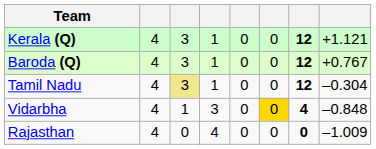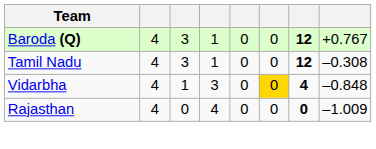 <table class="wikitable" style="text-align:center">
 <tr>
 <th style="width:140px;">Team</th>
 <th style="width:25px;"></th>
 <th style="width:25px;"></th>
 <th style="width:25px;"></th>
 <th style="width:25px;"></th>
 <th style="width:25px;"></th>
 <th style="width:25px;"></th>
 <th style="width:40px;"></th>
-</tr>
-<tr style="background:#cfc;">
-<td style="text-align:left"><a href='#'>Kerala</a> <strong>(Q)</strong></td>
-<td>4</td>
-<td>3</td>
-<td>1</td>
-<td>0</td>
-<td>0</td>
-<td><strong>12</strong></td>
-<td>+1.121</td>
 </tr>
 <tr style="background:#dfc;">
 <td style="text-align:left"><a href='#'>Baroda</a> <strong>(Q)</strong></td>
 <td>4</td>
 <td>3</td>
 <td>1</td>
 <td>0</td>
 <td>0</td>
 <td><strong>12</strong></td>
 <td>+0.767</td>
 </tr>
 <tr>
 <td style="text-align:left"><a href='#'>Tamil Nadu</a></td>
 <td>4</td>
-<td style="background: khaki;">3</td>
+<td>3</td>
 <td>1</td>
 <td>0</td>
 <td>0</td>
 <td><strong>12</strong></td>
-<td>–0.304</td>
+<td>–0.308</td>
 </tr>
 <tr>
 <td style="text-align:left"><a href='#'>Vidarbha</a></td>
 <td>4</td>
 <td>1</td>
 <td>3</td>
 <td>0</td>
 <td style="background: gold;">0</td>
 <td><strong>4</strong></td>
 <td>–0.848</td>
 </tr>
 <tr>
 <td style="text-align:left"><a href='#'>Rajasthan</a></td>
 <td>4</td>
 <td>0</td>
 <td>4</td>
 <td>0</td>
 <td>0</td>
 <td><strong>0</strong></td>
 <td>–1.009</td>
 </tr>
 </table>
